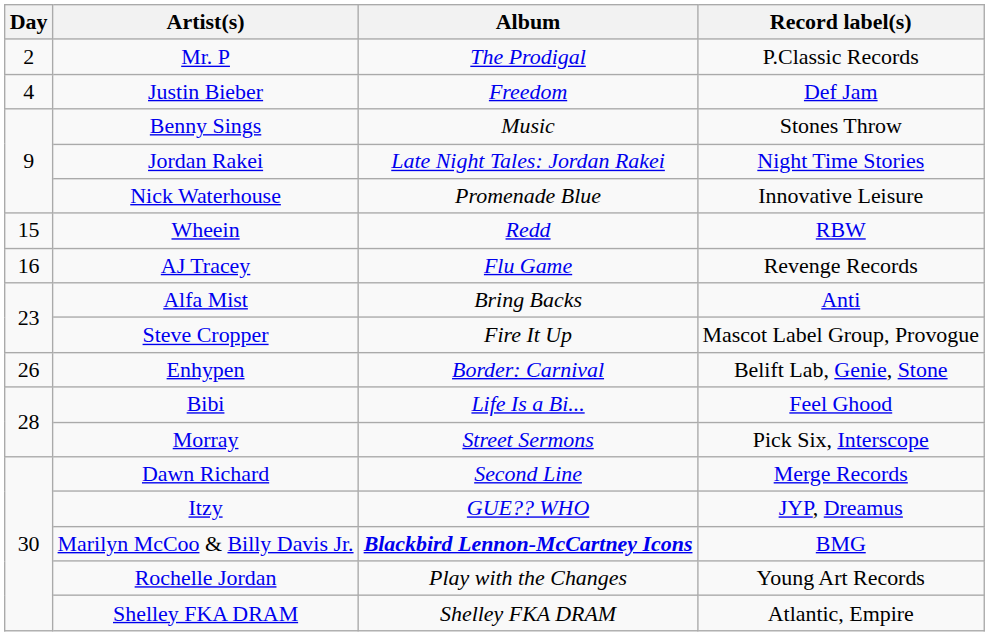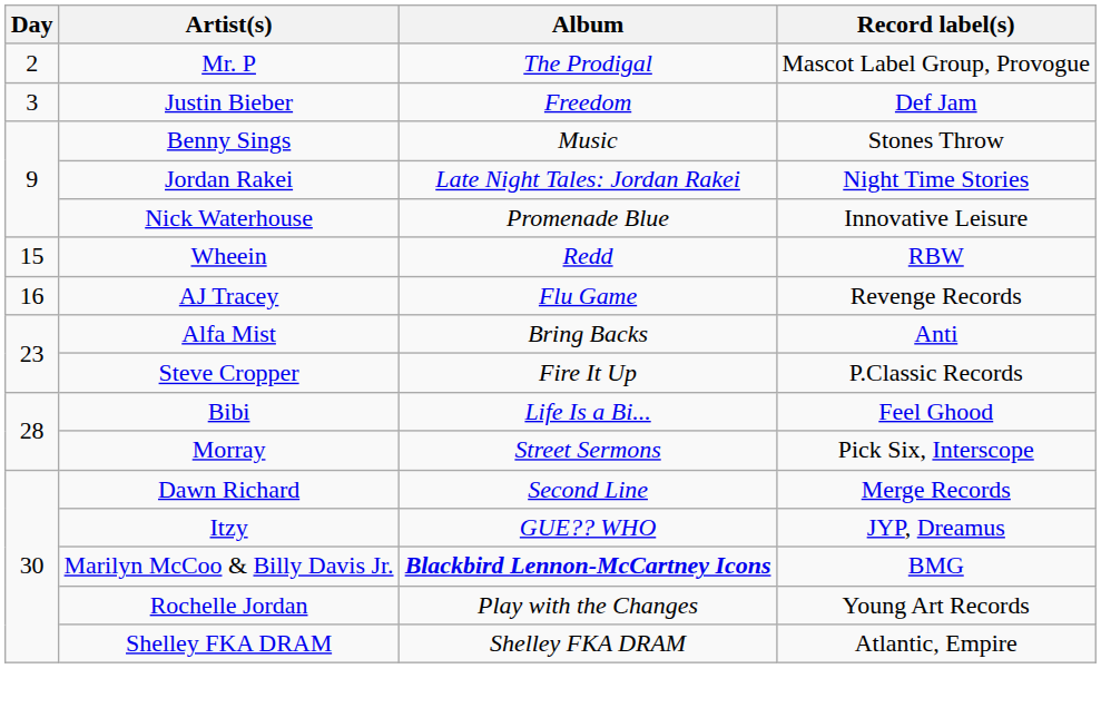 <table class="wikitable" style="text-align:center;">
 <tr>
 <th scope="col">Day</th>
 <th scope="col">Artist(s)</th>
 <th scope="col">Album</th>
 <th scope="col">Record label(s)</th>
 </tr>
 <tr>
 <td>2</td>
 <td><a href='#'>Mr. P</a></td>
 <td><em><a href='#'>The Prodigal</a></em></td>
-<td>P.Classic Records</td>
+<td>Mascot Label Group, Provogue</td>
 </tr>
 <tr>
-<td>4</td>
+<td>3</td>
 <td><a href='#'>Justin Bieber</a></td>
 <td><em><a href='#'>Freedom</a></em></td>
 <td><a href='#'>Def Jam</a></td>
 </tr>
 <tr>
 <td rowspan="3">9</td>
 <td><a href='#'>Benny Sings</a></td>
 <td><em>Music</em></td>
 <td>Stones Throw</td>
 </tr>
 <tr>
 <td><a href='#'>Jordan Rakei</a></td>
 <td><em><a href='#'>Late Night Tales: Jordan Rakei</a></em></td>
 <td><a href='#'>Night Time Stories</a></td>
 </tr>
 <tr>
 <td><a href='#'>Nick Waterhouse</a></td>
 <td><em>Promenade Blue</em></td>
 <td>Innovative Leisure</td>
 </tr>
 <tr>
 <td>15</td>
 <td><a href='#'>Wheein</a></td>
 <td><em><a href='#'>Redd</a></em></td>
 <td><a href='#'>RBW</a></td>
 </tr>
 <tr>
 <td>16</td>
 <td><a href='#'>AJ Tracey</a></td>
 <td><em><a href='#'>Flu Game</a></em></td>
 <td>Revenge Records</td>
 </tr>
 <tr>
 <td rowspan="2">23</td>
 <td><a href='#'>Alfa Mist</a></td>
 <td><em>Bring Backs</em></td>
 <td><a href='#'>Anti</a></td>
 </tr>
 <tr>
 <td><a href='#'>Steve Cropper</a></td>
 <td><em>Fire It Up</em></td>
-<td>Mascot Label Group, Provogue</td>
-</tr>
-<tr>
-<td>26</td>
-<td><a href='#'>Enhypen</a></td>
-<td><em><a href='#'>Border: Carnival</a></em></td>
-<td>Belift Lab, <a href='#'>Genie</a>, <a href='#'>Stone</a></td>
+<td>P.Classic Records</td>
 </tr>
 <tr>
 <td rowspan="2">28</td>
 <td><a href='#'>Bibi</a></td>
 <td><em><a href='#'>Life Is a Bi...</a></em></td>
 <td><a href='#'>Feel Ghood</a></td>
 </tr>
 <tr>
 <td><a href='#'>Morray</a></td>
 <td><em><a href='#'>Street Sermons</a></em></td>
 <td>Pick Six, <a href='#'>Interscope</a></td>
 </tr>
 <tr>
 <td rowspan="5">30</td>
 <td><a href='#'>Dawn Richard</a></td>
 <td><em><a href='#'>Second Line</a></em></td>
 <td><a href='#'>Merge Records</a></td>
 </tr>
 <tr>
 <td><a href='#'>Itzy</a></td>
 <td><em><a href='#'>GUE?? WHO</a></em></td>
 <td><a href='#'>JYP</a>, <a href='#'>Dreamus</a></td>
 </tr>
 <tr>
 <td><a href='#'>Marilyn McCoo</a> & <a href='#'>Billy Davis Jr.</a></td>
 <td><strong><em><a href='#'>Blackbird Lennon-McCartney Icons</a></em></strong></td>
 <td><a href='#'>BMG</a></td>
 </tr>
 <tr>
 <td><a href='#'>Rochelle Jordan</a></td>
 <td><em>Play with the Changes</em></td>
 <td>Young Art Records</td>
 </tr>
 <tr>
 <td><a href='#'>Shelley FKA DRAM</a></td>
 <td><em>Shelley FKA DRAM</em></td>
 <td>Atlantic, Empire</td>
 </tr>
 </table>
